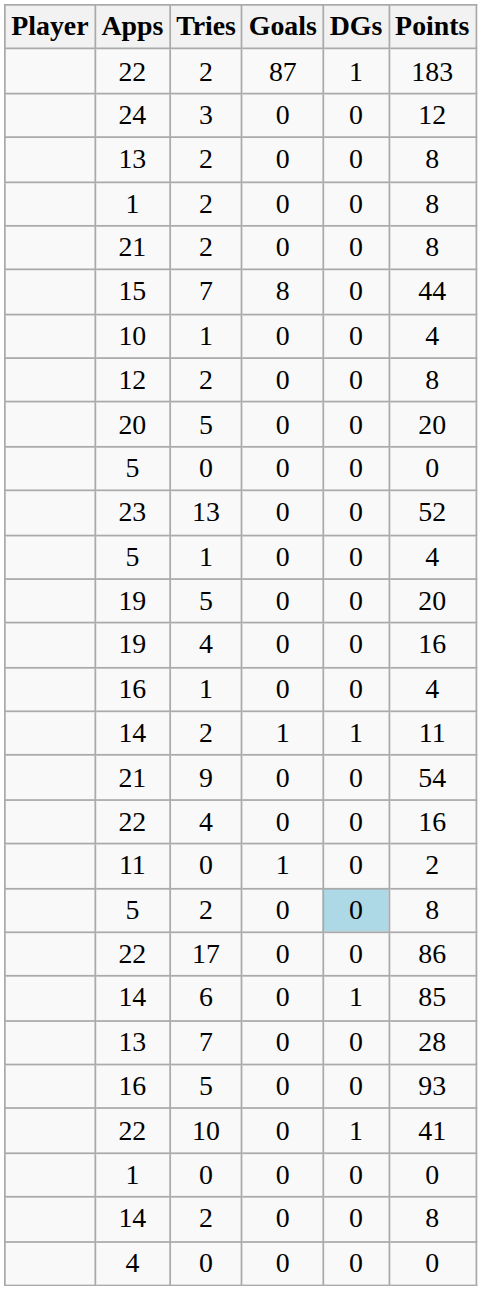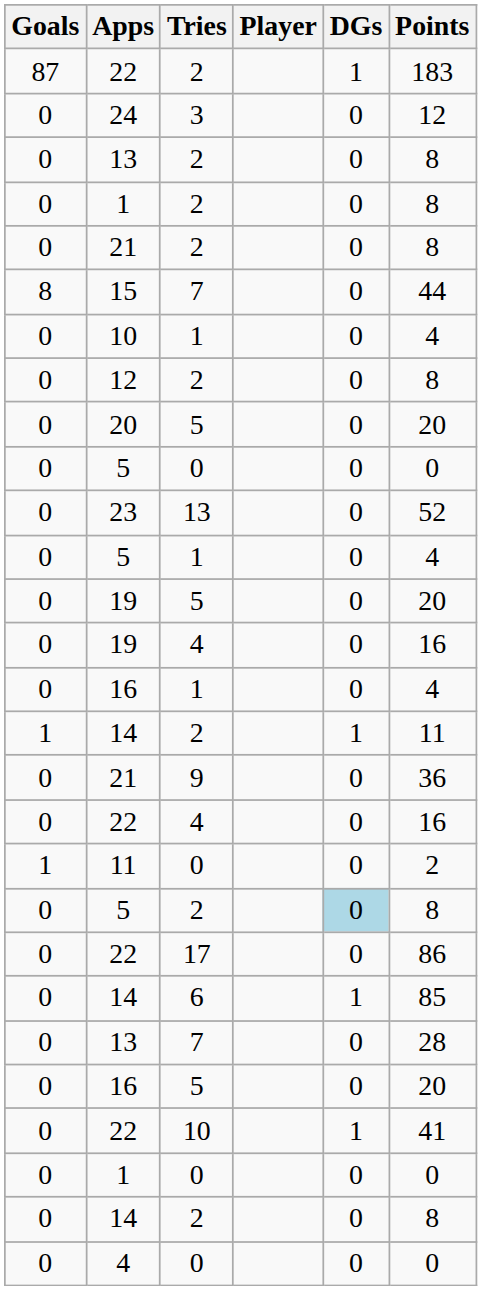 <table class="wikitable sortable" style="text-align:center;">
 <tr>
-<th><strong>Player</strong></th>
+<th><strong>Goals</strong></th>
 <th><strong>Apps</strong></th>
 <th><strong>Tries</strong></th>
-<th><strong>Goals</strong></th>
+<th><strong>Player</strong></th>
 <th><strong>DGs</strong></th>
 <th><strong>Points</strong></th>
 </tr>
 <tr>
-<td align=left></td>
+<td>87</td>
 <td>22</td>
 <td>2</td>
-<td>87</td>
+<td align=left></td>
 <td>1</td>
 <td>183</td>
 </tr>
 <tr>
-<td align=left></td>
+<td>0</td>
 <td>24</td>
 <td>3</td>
-<td>0</td>
+<td align=left></td>
 <td>0</td>
 <td>12</td>
 </tr>
 <tr>
-<td align=left></td>
+<td>0</td>
 <td>13</td>
 <td>2</td>
-<td>0</td>
+<td align=left></td>
 <td>0</td>
 <td>8</td>
 </tr>
 <tr>
-<td align=left></td>
+<td>0</td>
 <td>1</td>
 <td>2</td>
-<td>0</td>
+<td align=left></td>
 <td>0</td>
 <td>8</td>
 </tr>
 <tr>
-<td align=left></td>
+<td>0</td>
 <td>21</td>
 <td>2</td>
-<td>0</td>
+<td align=left></td>
 <td>0</td>
 <td>8</td>
 </tr>
 <tr>
-<td align=left></td>
+<td>8</td>
 <td>15</td>
 <td>7</td>
-<td>8</td>
+<td align=left></td>
 <td>0</td>
 <td>44</td>
 </tr>
 <tr>
-<td align=left></td>
+<td>0</td>
 <td>10</td>
 <td>1</td>
-<td>0</td>
+<td align=left></td>
 <td>0</td>
 <td>4</td>
 </tr>
 <tr>
-<td align=left></td>
+<td>0</td>
 <td>12</td>
 <td>2</td>
-<td>0</td>
+<td align=left></td>
 <td>0</td>
 <td>8</td>
 </tr>
 <tr>
-<td align=left></td>
+<td>0</td>
 <td>20</td>
 <td>5</td>
-<td>0</td>
+<td align=left></td>
 <td>0</td>
 <td>20</td>
 </tr>
 <tr>
-<td align=left></td>
+<td>0</td>
 <td>5</td>
 <td>0</td>
-<td>0</td>
+<td align=left></td>
 <td>0</td>
 <td>0</td>
 </tr>
 <tr>
-<td align=left></td>
+<td>0</td>
 <td>23</td>
 <td>13</td>
-<td>0</td>
+<td align=left></td>
 <td>0</td>
 <td>52</td>
 </tr>
 <tr>
-<td align=left></td>
+<td>0</td>
 <td>5</td>
 <td>1</td>
-<td>0</td>
+<td align=left></td>
 <td>0</td>
 <td>4</td>
 </tr>
 <tr>
-<td align=left></td>
+<td>0</td>
 <td>19</td>
 <td>5</td>
-<td>0</td>
+<td align=left></td>
 <td>0</td>
 <td>20</td>
 </tr>
 <tr>
-<td align=left></td>
+<td>0</td>
 <td>19</td>
 <td>4</td>
-<td>0</td>
+<td align=left></td>
 <td>0</td>
 <td>16</td>
 </tr>
 <tr>
-<td align=left></td>
+<td>0</td>
 <td>16</td>
 <td>1</td>
-<td>0</td>
+<td align=left></td>
 <td>0</td>
 <td>4</td>
 </tr>
 <tr>
-<td align=left></td>
+<td>1</td>
 <td>14</td>
 <td>2</td>
-<td>1</td>
+<td align=left></td>
 <td>1</td>
 <td>11</td>
 </tr>
 <tr>
-<td align=left></td>
+<td>0</td>
 <td>21</td>
 <td>9</td>
+<td align=left></td>
 <td>0</td>
-<td>0</td>
-<td>54</td>
+<td>36</td>
 </tr>
 <tr>
-<td align=left></td>
+<td>0</td>
 <td>22</td>
 <td>4</td>
-<td>0</td>
+<td align=left></td>
 <td>0</td>
 <td>16</td>
 </tr>
 <tr>
-<td align=left></td>
+<td>1</td>
 <td>11</td>
 <td>0</td>
-<td>1</td>
+<td align=left></td>
 <td>0</td>
 <td>2</td>
 </tr>
 <tr>
-<td align=left></td>
+<td>0</td>
 <td>5</td>
 <td>2</td>
-<td>0</td>
+<td align=left></td>
 <td style="background: lightblue;">0</td>
 <td>8</td>
 </tr>
 <tr>
-<td align=left></td>
+<td>0</td>
 <td>22</td>
 <td>17</td>
-<td>0</td>
+<td align=left></td>
 <td>0</td>
 <td>86</td>
 </tr>
 <tr>
-<td align=left></td>
+<td>0</td>
 <td>14</td>
 <td>6</td>
-<td>0</td>
+<td align=left></td>
 <td>1</td>
 <td>85</td>
 </tr>
 <tr>
-<td align=left></td>
+<td>0</td>
 <td>13</td>
 <td>7</td>
-<td>0</td>
+<td align=left></td>
 <td>0</td>
 <td>28</td>
 </tr>
 <tr>
-<td align=left></td>
+<td>0</td>
 <td>16</td>
 <td>5</td>
+<td align=left></td>
 <td>0</td>
-<td>0</td>
-<td>93</td>
+<td>20</td>
 </tr>
 <tr>
-<td align=left></td>
+<td>0</td>
 <td>22</td>
 <td>10</td>
-<td>0</td>
+<td align=left></td>
 <td>1</td>
 <td>41</td>
 </tr>
 <tr>
-<td align=left></td>
+<td>0</td>
 <td>1</td>
 <td>0</td>
-<td>0</td>
+<td align=left></td>
 <td>0</td>
 <td>0</td>
 </tr>
 <tr>
-<td align=left></td>
+<td>0</td>
 <td>14</td>
 <td>2</td>
-<td>0</td>
+<td align=left></td>
 <td>0</td>
 <td>8</td>
 </tr>
 <tr>
-<td align=left></td>
+<td>0</td>
 <td>4</td>
 <td>0</td>
-<td>0</td>
+<td align=left></td>
 <td>0</td>
 <td>0</td>
 </tr>
 </table>
